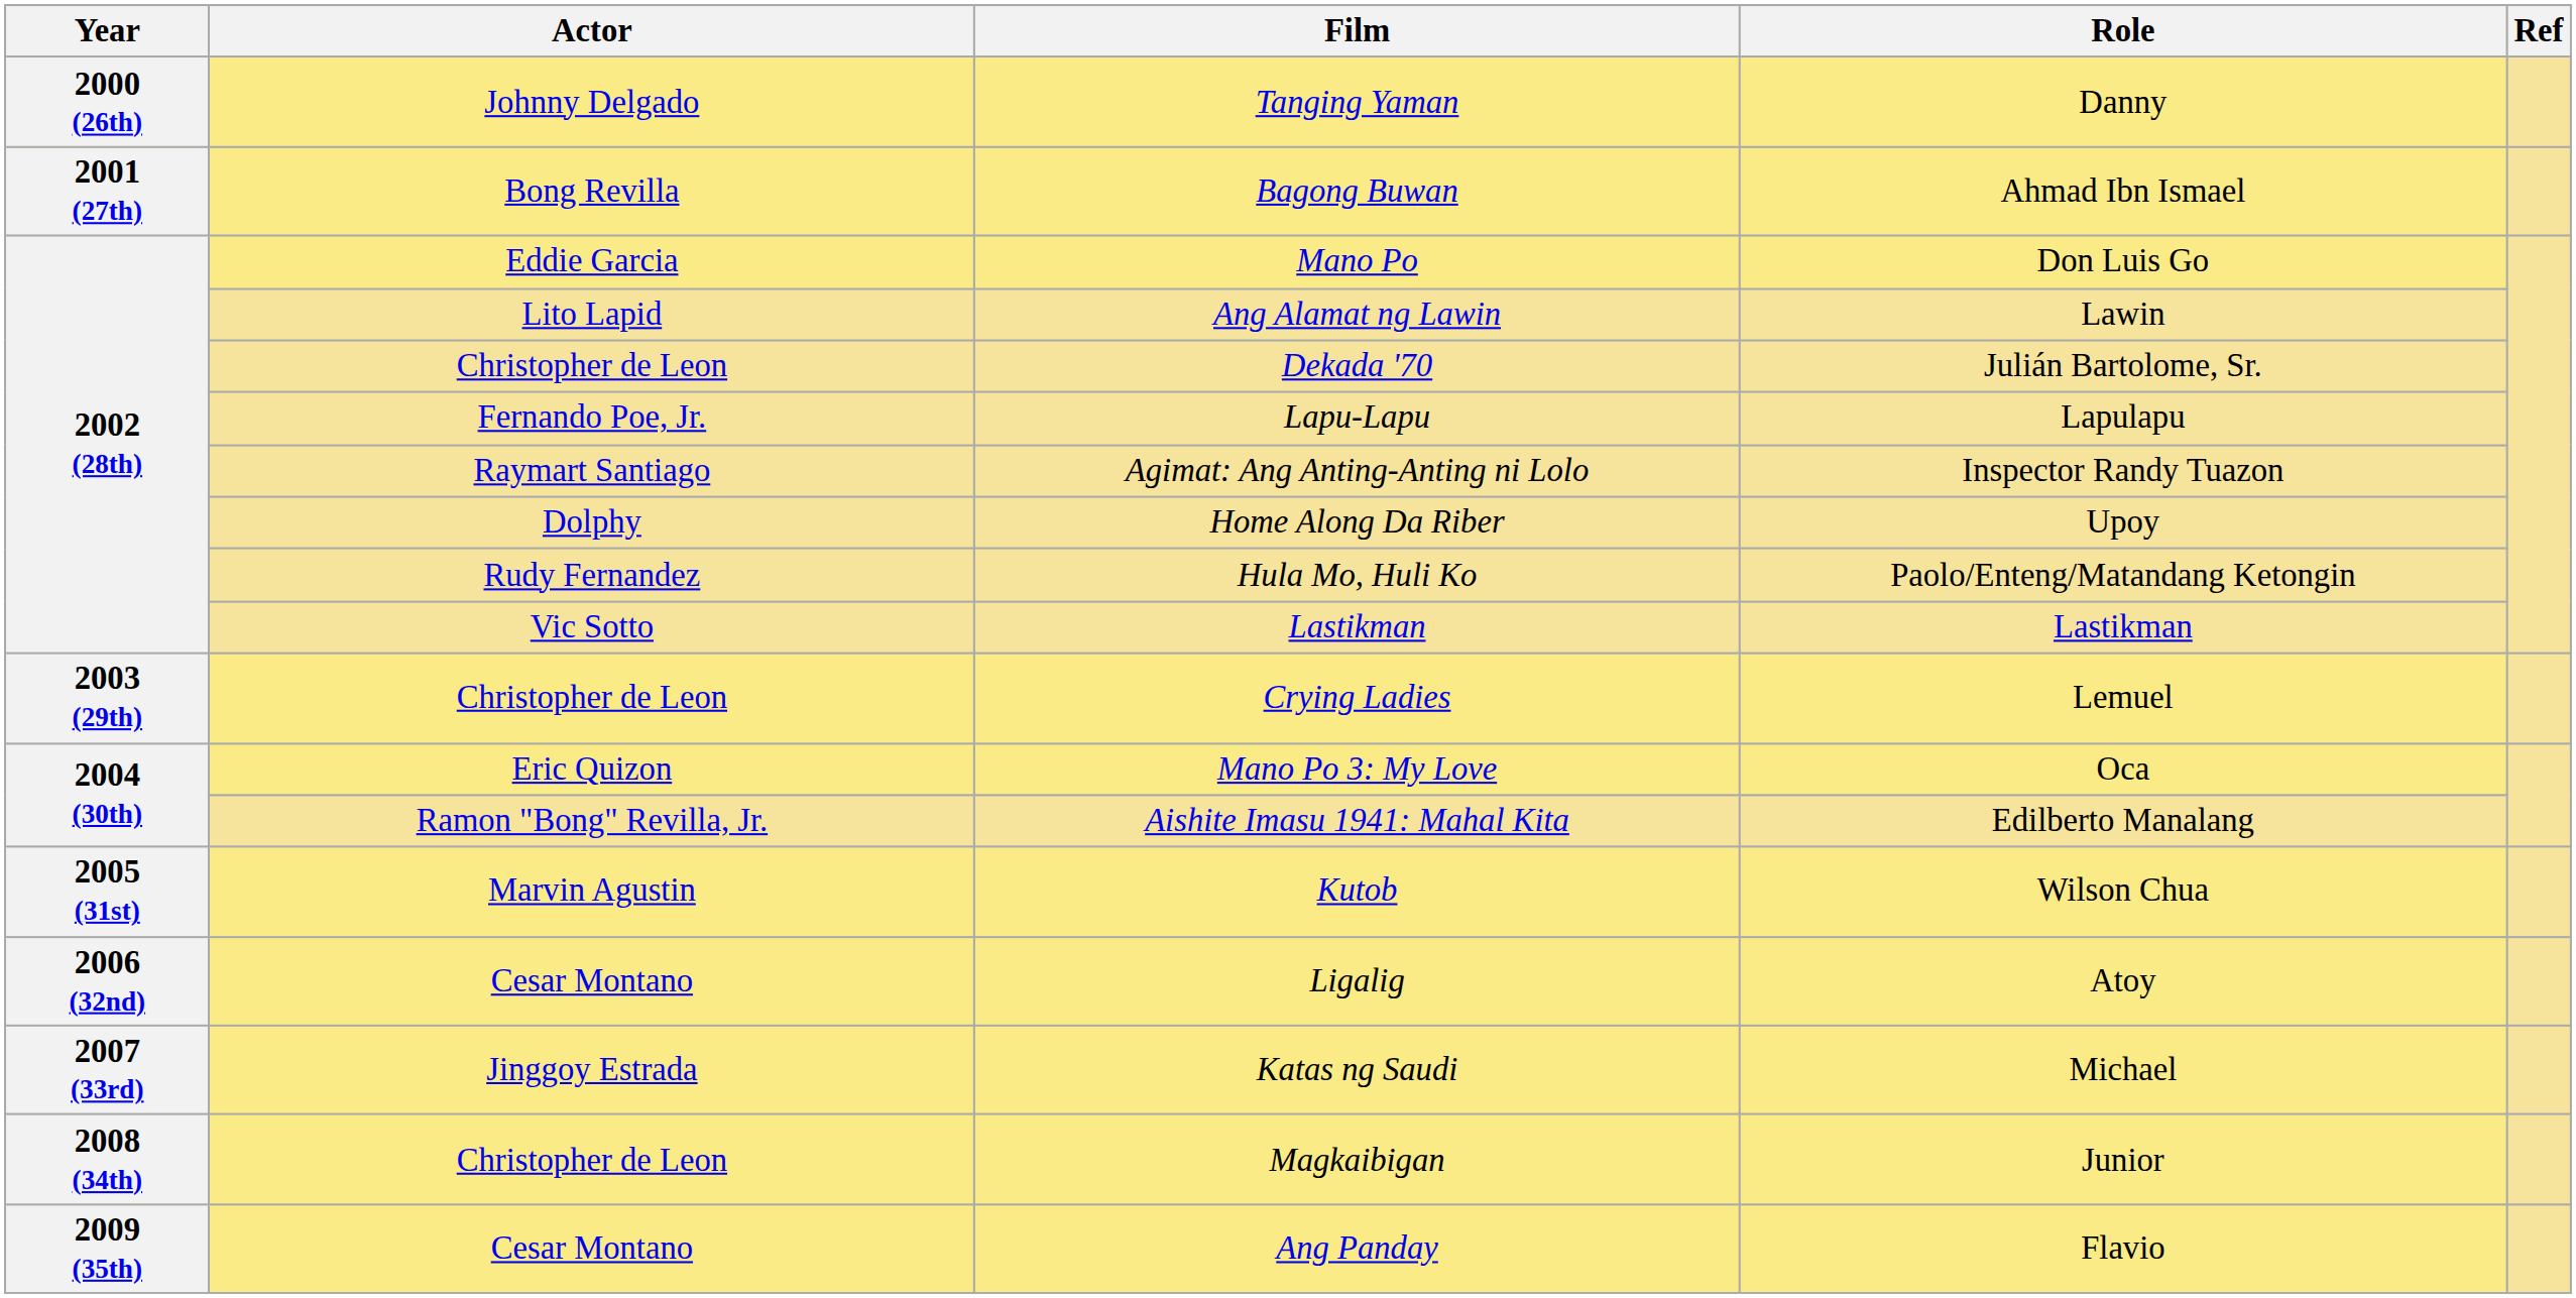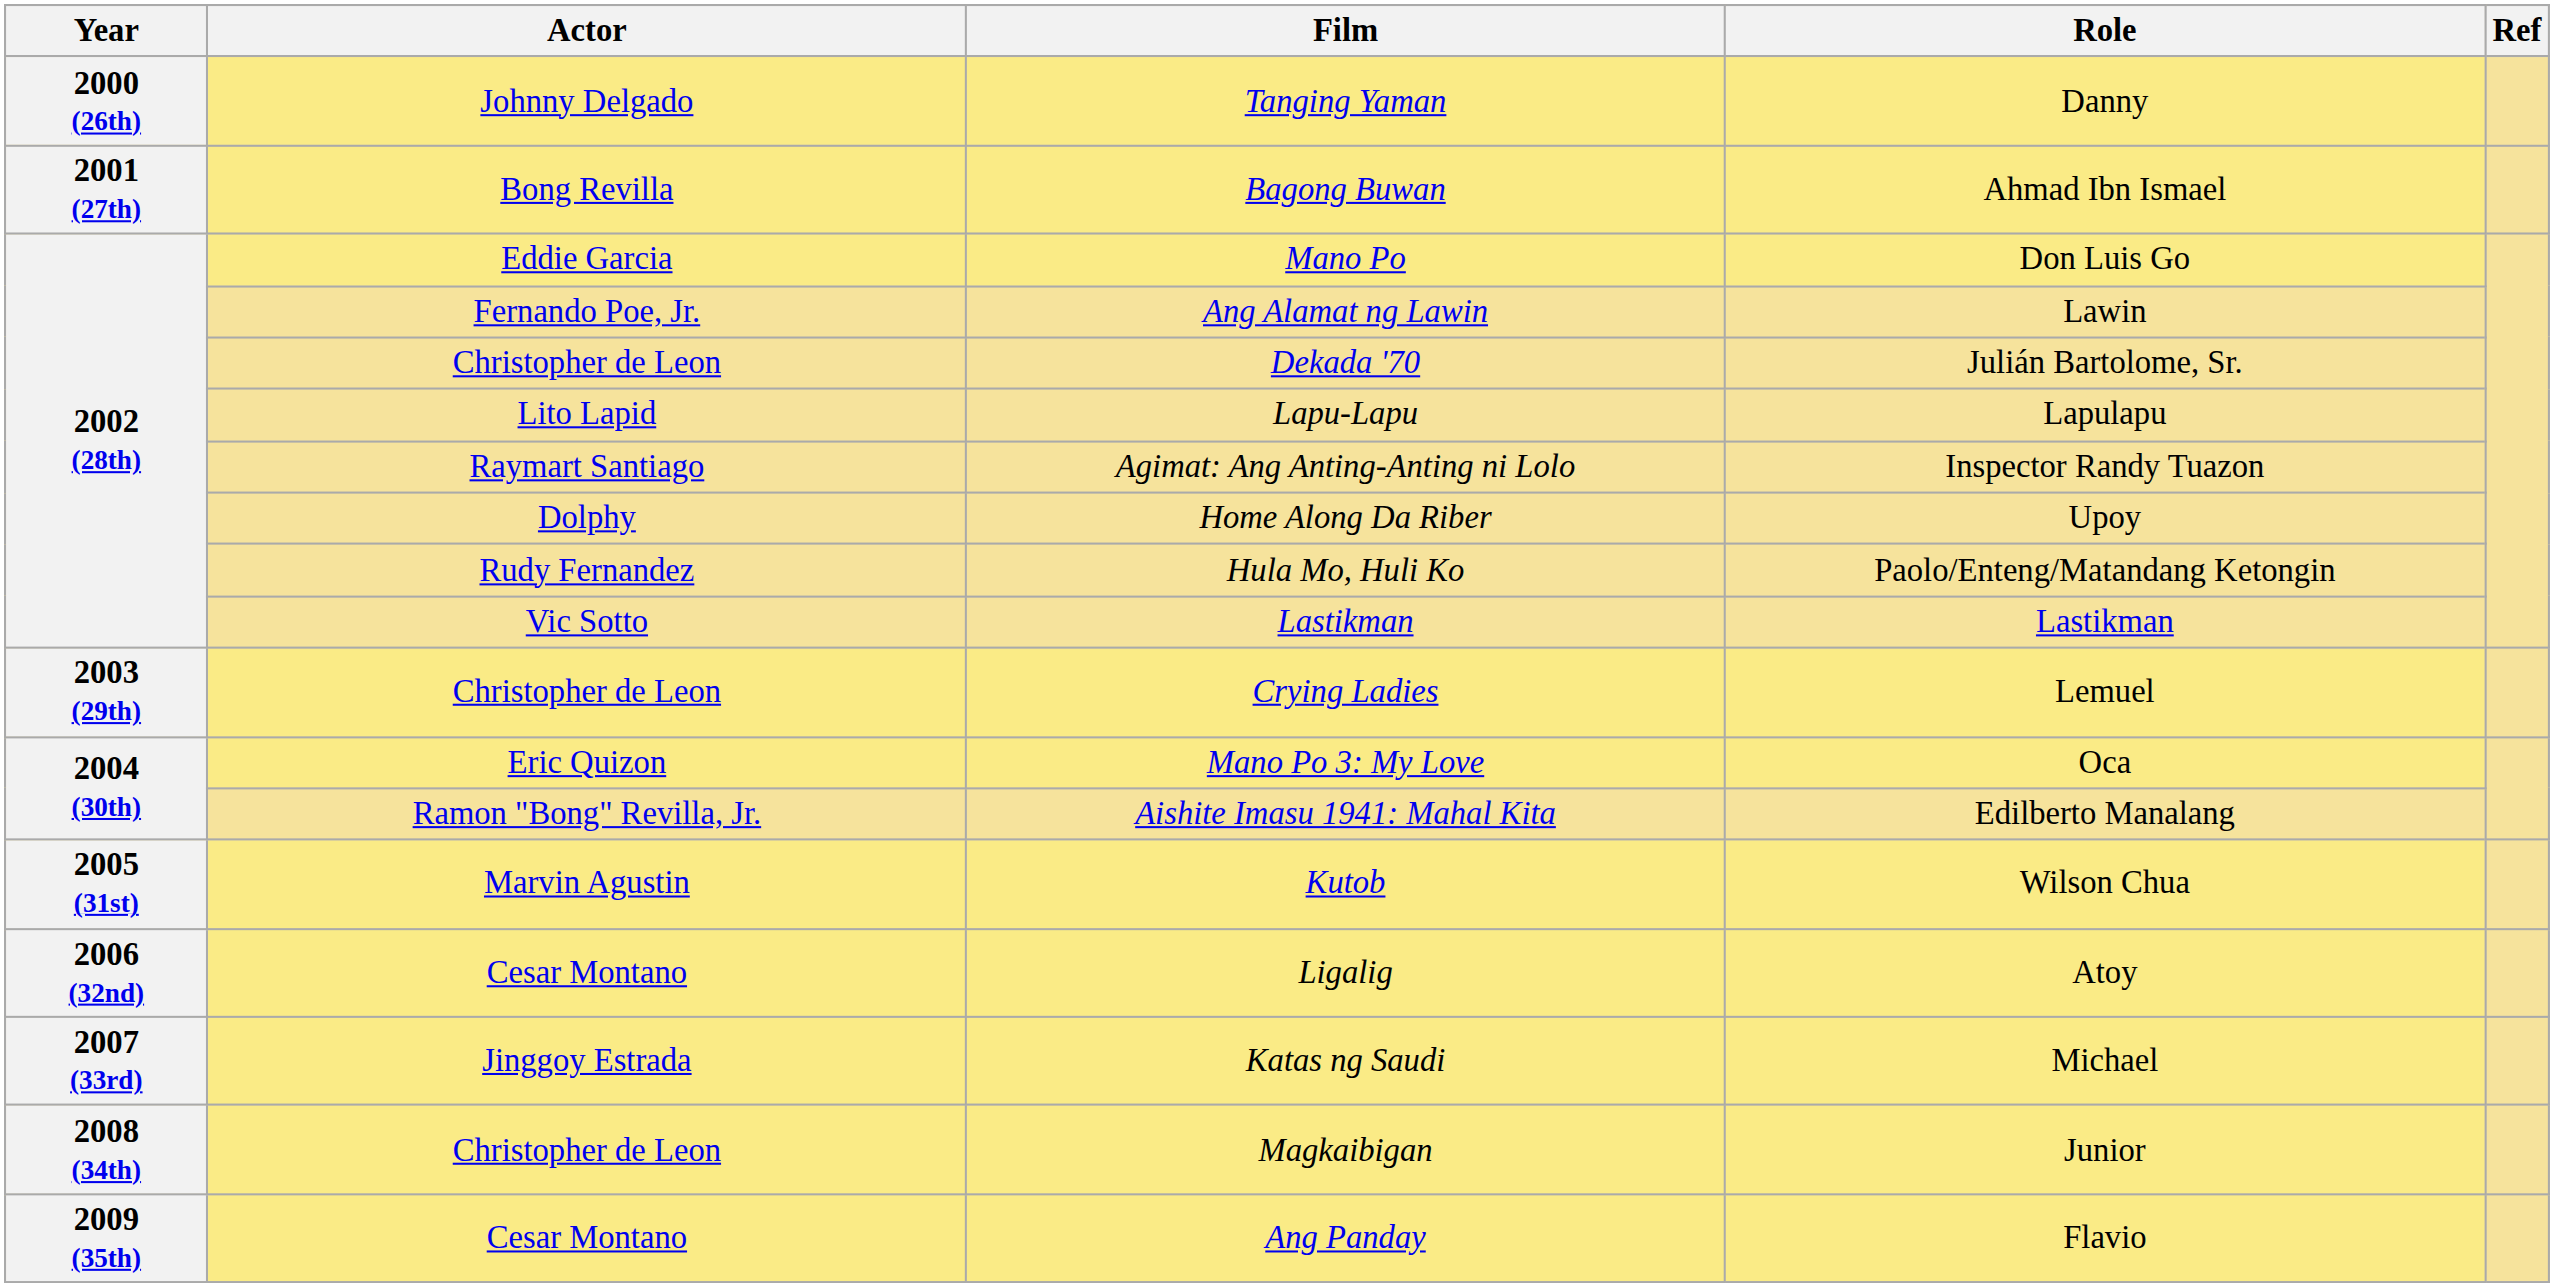 <table class="wikitable" rowspan="2" style="text-align:center; background: #f6e39c">
 <tr style="background:#bebebe;">
 <th scope="col" style="width:8%;">Year</th>
 <th scope="col" style="width:30%;">Actor</th>
 <th scope="col" style="width:30%;">Film</th>
 <th scope="col" style="width:30%;">Role</th>
 <th scope="col" style="width:2%;">Ref</th>
 </tr>
 <tr>
 <th scope="row" style="text-align:center">2000 <br><small><a href='#'>(26th)</a> </small></th>
 <td style="background:#FAEB86"><a href='#'>Johnny Delgado</a></td>
 <td style="background:#FAEB86"><em><a href='#'>Tanging Yaman</a></em></td>
 <td style="background:#FAEB86">Danny</td>
 <td></td>
 </tr>
 <tr>
 <th scope="row" style="text-align:center">2001 <br><small><a href='#'>(27th)</a> </small></th>
 <td style="background:#FAEB86"><a href='#'>Bong Revilla</a></td>
 <td style="background:#FAEB86"><em><a href='#'>Bagong Buwan</a></em></td>
 <td style="background:#FAEB86">Ahmad Ibn Ismael</td>
 <td></td>
 </tr>
 <tr>
 <th scope="row" style="text-align:center" rowspan=8>2002 <br><small><a href='#'>(28th)</a> </small></th>
 <td style="background:#FAEB86"><a href='#'>Eddie Garcia</a></td>
 <td style="background:#FAEB86"><em><a href='#'>Mano Po</a></em></td>
 <td style="background:#FAEB86">Don Luis Go</td>
 <td rowspan=8></td>
 </tr>
 <tr>
-<td><a href='#'>Lito Lapid</a></td>
+<td><a href='#'>Fernando Poe, Jr.</a></td>
 <td><em><a href='#'>Ang Alamat ng Lawin</a></em></td>
 <td>Lawin</td>
 </tr>
 <tr>
 <td><a href='#'>Christopher de Leon</a></td>
 <td><em><a href='#'>Dekada '70</a></em></td>
 <td>Julián Bartolome, Sr.</td>
 </tr>
 <tr>
-<td><a href='#'>Fernando Poe, Jr.</a></td>
+<td><a href='#'>Lito Lapid</a></td>
 <td><em>Lapu-Lapu</em></td>
 <td>Lapulapu</td>
 </tr>
 <tr>
 <td><a href='#'>Raymart Santiago</a></td>
 <td><em>Agimat: Ang Anting-Anting ni Lolo</em></td>
 <td>Inspector Randy Tuazon</td>
 </tr>
 <tr>
 <td><a href='#'>Dolphy</a></td>
 <td><em>Home Along Da Riber</em></td>
 <td>Upoy</td>
 </tr>
 <tr>
 <td><a href='#'>Rudy Fernandez</a></td>
 <td><em>Hula Mo, Huli Ko</em></td>
 <td>Paolo/Enteng/Matandang Ketongin</td>
 </tr>
 <tr>
 <td><a href='#'>Vic Sotto</a></td>
 <td><em><a href='#'>Lastikman</a></em></td>
 <td><a href='#'>Lastikman</a></td>
 </tr>
 <tr>
 <th scope="row" style="text-align:center">2003 <br><small><a href='#'>(29th)</a> </small></th>
 <td style="background:#FAEB86"><a href='#'>Christopher de Leon</a></td>
 <td style="background:#FAEB86"><em><a href='#'>Crying Ladies</a></em></td>
 <td style="background:#FAEB86">Lemuel</td>
 <td></td>
 </tr>
 <tr>
 <th scope="row" style="text-align:center" rowspan=2>2004 <br><small><a href='#'>(30th)</a> </small></th>
 <td style="background:#FAEB86"><a href='#'>Eric Quizon</a></td>
 <td style="background:#FAEB86"><em><a href='#'>Mano Po 3: My Love</a></em></td>
 <td style="background:#FAEB86">Oca</td>
 <td rowspan=2></td>
 </tr>
 <tr>
 <td><a href='#'>Ramon "Bong" Revilla, Jr.</a></td>
 <td><em><a href='#'>Aishite Imasu 1941: Mahal Kita</a></em></td>
 <td>Edilberto Manalang</td>
 </tr>
 <tr>
 <th scope="row" style="text-align:center">2005 <br><small><a href='#'>(31st)</a> </small></th>
 <td style="background:#FAEB86"><a href='#'>Marvin Agustin</a></td>
 <td style="background:#FAEB86"><em><a href='#'>Kutob</a></em></td>
 <td style="background:#FAEB86">Wilson Chua</td>
 <td></td>
 </tr>
 <tr>
 <th scope="row" style="text-align:center">2006 <br><small><a href='#'>(32nd)</a> </small></th>
 <td style="background:#FAEB86"><a href='#'>Cesar Montano</a></td>
 <td style="background:#FAEB86"><em>Ligalig</em></td>
 <td style="background:#FAEB86">Atoy</td>
 <td></td>
 </tr>
 <tr>
 <th scope="row" style="text-align:center">2007 <br><small><a href='#'>(33rd)</a> </small></th>
 <td style="background:#FAEB86"><a href='#'>Jinggoy Estrada</a></td>
 <td style="background:#FAEB86"><em>Katas ng Saudi</em></td>
 <td style="background:#FAEB86">Michael</td>
 <td></td>
 </tr>
 <tr>
 <th scope="row" style="text-align:center">2008 <br><small><a href='#'>(34th)</a> </small></th>
 <td style="background:#FAEB86"><a href='#'>Christopher de Leon</a></td>
 <td style="background:#FAEB86"><em>Magkaibigan</em></td>
 <td style="background:#FAEB86">Junior</td>
 <td></td>
 </tr>
 <tr>
 <th scope="row" style="text-align:center">2009 <br><small><a href='#'>(35th)</a> </small></th>
 <td style="background:#FAEB86"><a href='#'>Cesar Montano</a></td>
 <td style="background:#FAEB86"><em><a href='#'>Ang Panday</a></em></td>
 <td style="background:#FAEB86">Flavio</td>
 <td></td>
 </tr>
 </table>
